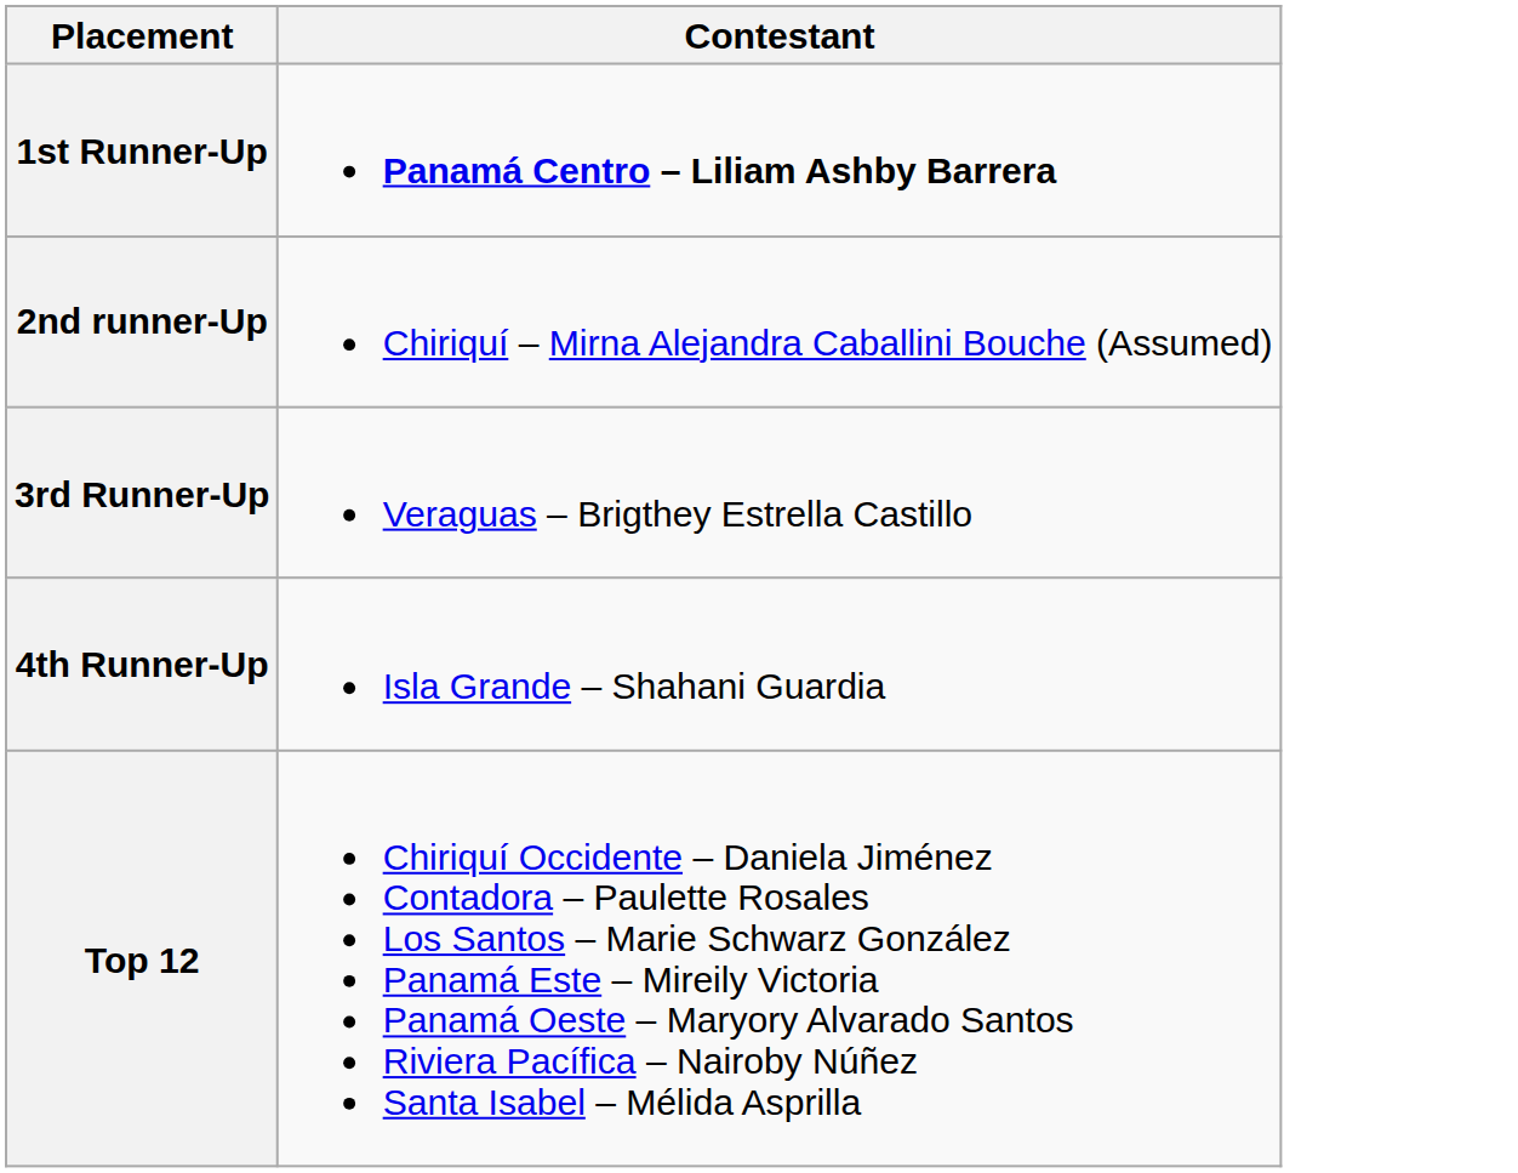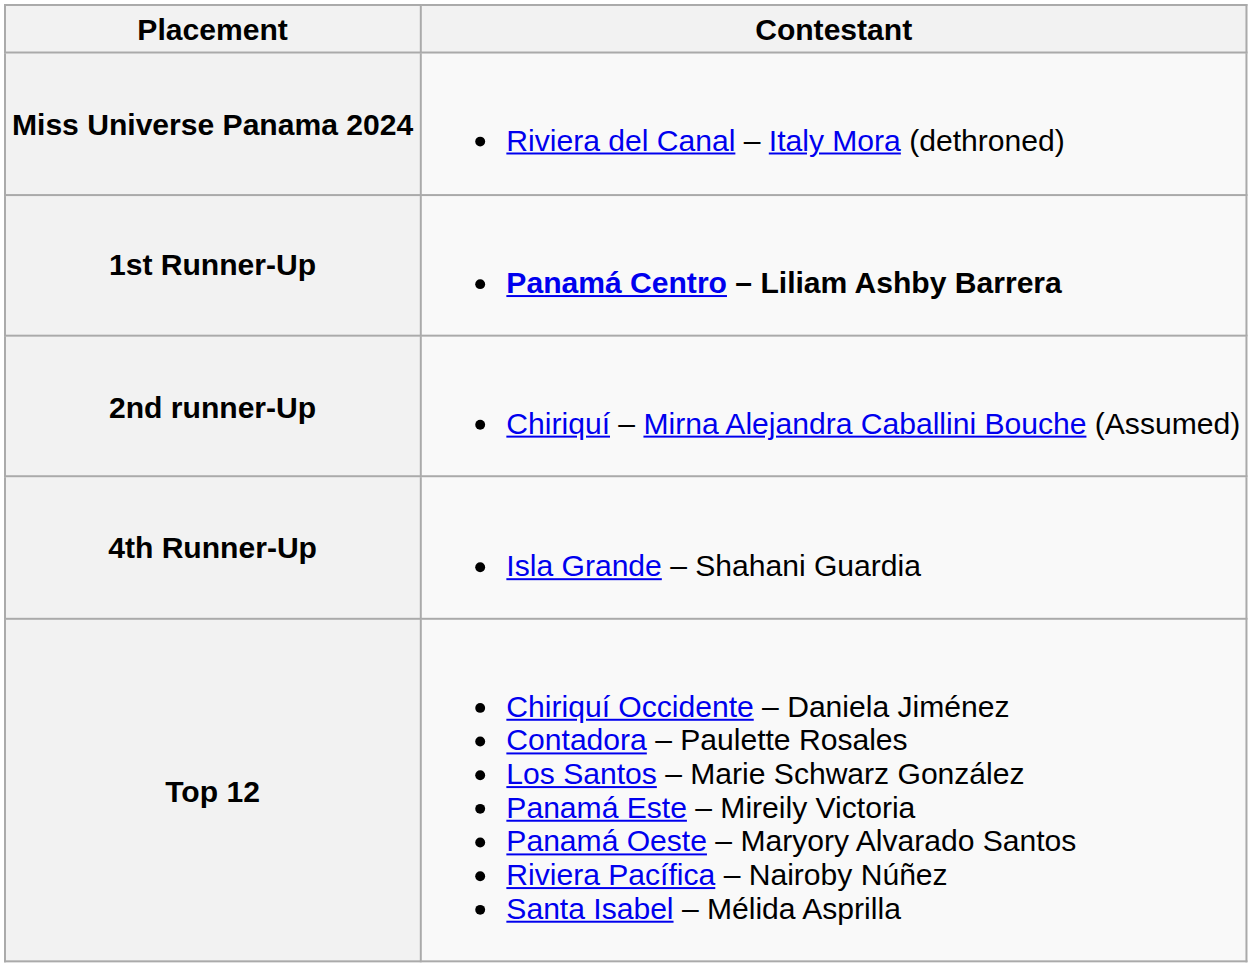 <table class="wikitable sortable" style="font-size: 95%;">
 <tr>
 <th>Placement</th>
 <th>Contestant</th>
+</tr>
+<tr>
+<th>Miss Universe Panama 2024</th>
+<td><br><ul><li><a href='#'>Riviera del Canal</a> – <a href='#'>Italy Mora</a> (dethroned)</li></ul></td>
 </tr>
 <tr>
 <th>1st Runner-Up</th>
 <td><strong><br><ul><li><a href='#'>Panamá Centro</a> – Liliam Ashby Barrera</li></ul></strong></td>
 </tr>
 <tr>
 <th>2nd runner-Up</th>
 <td><br><ul><li><a href='#'>Chiriquí</a> – <a href='#'>Mirna Alejandra Caballini Bouche</a> (Assumed)</li></ul></td>
 </tr>
 <tr>
-<th>3rd Runner-Up</th>
-<td><br><ul><li><a href='#'>Veraguas</a> – Brigthey Estrella Castillo</li></ul></td>
-</tr>
-<tr>
 <th>4th Runner-Up</th>
 <td><br><ul><li><a href='#'>Isla Grande</a> – Shahani Guardia</li></ul></td>
 </tr>
 <tr>
 <th>Top 12</th>
 <td><br><ul><li><a href='#'>Chiriquí Occidente</a> – Daniela Jiménez</li><li><a href='#'>Contadora</a> – Paulette Rosales</li><li><a href='#'>Los Santos</a> – Marie Schwarz González</li><li><a href='#'>Panamá Este</a> – Mireily Victoria</li><li><a href='#'>Panamá Oeste</a> – Maryory Alvarado Santos</li><li><a href='#'>Riviera Pacífica</a> – Nairoby Núñez</li><li><a href='#'>Santa Isabel</a> – Mélida Asprilla</li></ul></td>
 </tr>
 </table>
